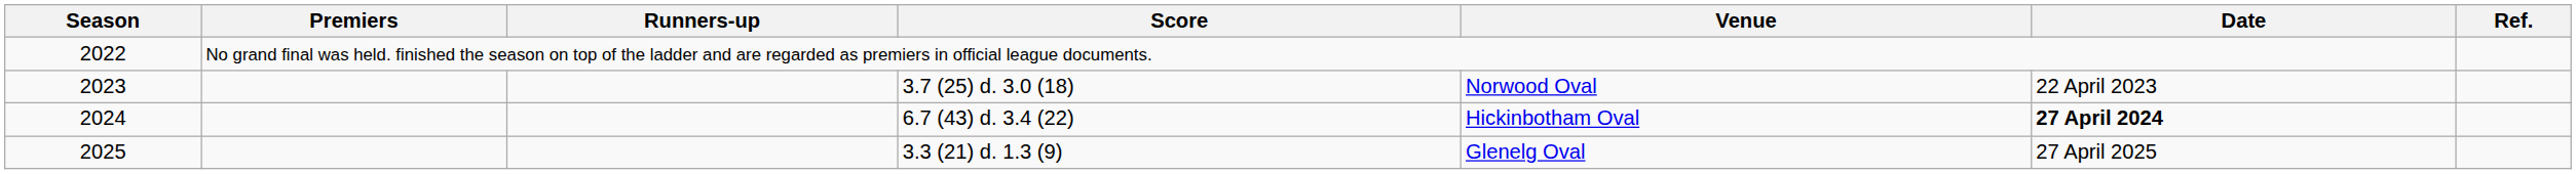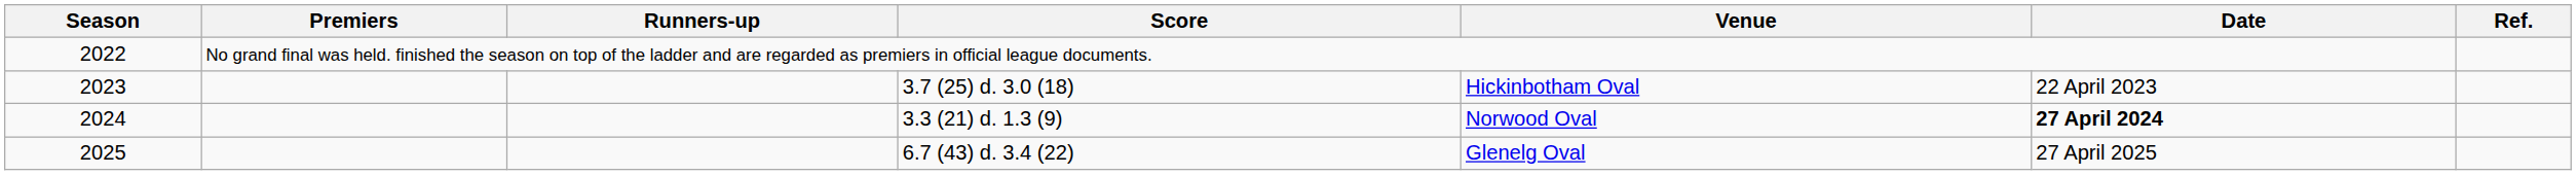 <table class="wikitable sortable" style="text-align:left; width:100%">
 <tr>
 <th>Season</th>
 <th>Premiers</th>
 <th>Runners-up</th>
 <th class="unsortable">Score</th>
 <th>Venue</th>
 <th class="unsortable">Date</th>
 <th class="unsortable">Ref.</th>
 </tr>
 <tr>
 <td align=center>2022</td>
 <td colspan="5"><small>No grand final was held.  finished the season on top of the ladder and are regarded as premiers in official league documents.</small></td>
 <td align=center></td>
 </tr>
 <tr>
 <td align=center>2023</td>
 <td></td>
 <td></td>
 <td>3.7 (25) d. 3.0 (18)</td>
-<td><a href='#'>Norwood Oval</a></td>
+<td><a href='#'>Hickinbotham Oval</a></td>
 <td>22 April 2023</td>
 <td align=center></td>
 </tr>
 <tr>
 <td align=center>2024</td>
 <td></td>
 <td></td>
-<td>6.7 (43) d. 3.4 (22)</td>
-<td><a href='#'>Hickinbotham Oval</a></td>
+<td>3.3 (21) d. 1.3 (9)</td>
+<td><a href='#'>Norwood Oval</a></td>
 <td><strong>27 April 2024</strong></td>
 <td align=center></td>
 </tr>
 <tr>
 <td align=center>2025</td>
 <td></td>
 <td></td>
-<td>3.3 (21) d. 1.3 (9)</td>
+<td>6.7 (43) d. 3.4 (22)</td>
 <td><a href='#'>Glenelg Oval</a></td>
 <td>27 April 2025</td>
 <td align=center></td>
 </tr>
 </table>
